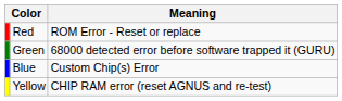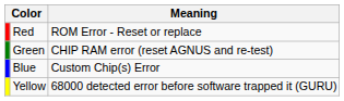 <table class="wikitable">
 <tr>
 <th colspan="2">Color</th>
 <th>Meaning</th>
 </tr>
 <tr>
 <td style="background-color: red"></td>
 <td>Red</td>
 <td>ROM Error - Reset or replace</td>
 </tr>
 <tr>
 <td style="background-color: green"></td>
 <td>Green</td>
-<td>68000 detected error before software trapped it (GURU)</td>
+<td>CHIP RAM error (reset AGNUS and re-test)</td>
 </tr>
 <tr>
 <td style="background-color: blue"></td>
 <td>Blue</td>
 <td>Custom Chip(s) Error</td>
 </tr>
 <tr>
 <td style="background-color: yellow"></td>
 <td>Yellow</td>
-<td>CHIP RAM error (reset AGNUS and re-test)</td>
+<td>68000 detected error before software trapped it (GURU)</td>
 </tr>
 </table>
